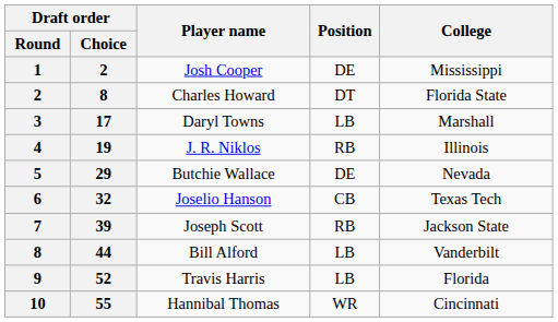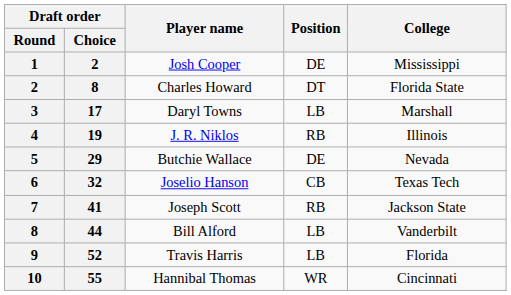 <table class="wikitable" style="font-size:95%; text-align:center">
 <tr>
 <th width="120" colspan="2">Draft order</th>
 <th width="160" rowspan="2">Player name</th>
 <th width="60" rowspan="2">Position</th>
 <th width="160" rowspan="2">College</th>
 </tr>
 <tr>
 <th>Round</th>
 <th>Choice</th>
 </tr>
 <tr>
 <th>1</th>
 <th>2</th>
 <td><a href='#'>Josh Cooper</a></td>
 <td>DE</td>
 <td>Mississippi</td>
 </tr>
 <tr>
 <th>2</th>
 <th>8</th>
 <td>Charles Howard</td>
 <td>DT</td>
 <td>Florida State</td>
 </tr>
 <tr>
 <th>3</th>
 <th>17</th>
 <td>Daryl Towns</td>
 <td>LB</td>
 <td>Marshall</td>
 </tr>
 <tr>
 <th>4</th>
 <th>19</th>
 <td><a href='#'>J. R. Niklos</a></td>
 <td>RB</td>
 <td>Illinois</td>
 </tr>
 <tr>
 <th>5</th>
 <th>29</th>
 <td>Butchie Wallace</td>
 <td>DE</td>
 <td>Nevada</td>
 </tr>
 <tr>
 <th>6</th>
 <th>32</th>
 <td><a href='#'>Joselio Hanson</a></td>
 <td>CB</td>
 <td>Texas Tech</td>
 </tr>
 <tr>
 <th>7</th>
-<th>39</th>
+<th>41</th>
 <td>Joseph Scott</td>
 <td>RB</td>
 <td>Jackson State</td>
 </tr>
 <tr>
 <th>8</th>
 <th>44</th>
 <td>Bill Alford</td>
 <td>LB</td>
 <td>Vanderbilt</td>
 </tr>
 <tr>
 <th>9</th>
 <th>52</th>
 <td>Travis Harris</td>
 <td>LB</td>
 <td>Florida</td>
 </tr>
 <tr>
 <th>10</th>
 <th>55</th>
 <td>Hannibal Thomas</td>
 <td>WR</td>
 <td>Cincinnati</td>
 </tr>
 </table>
